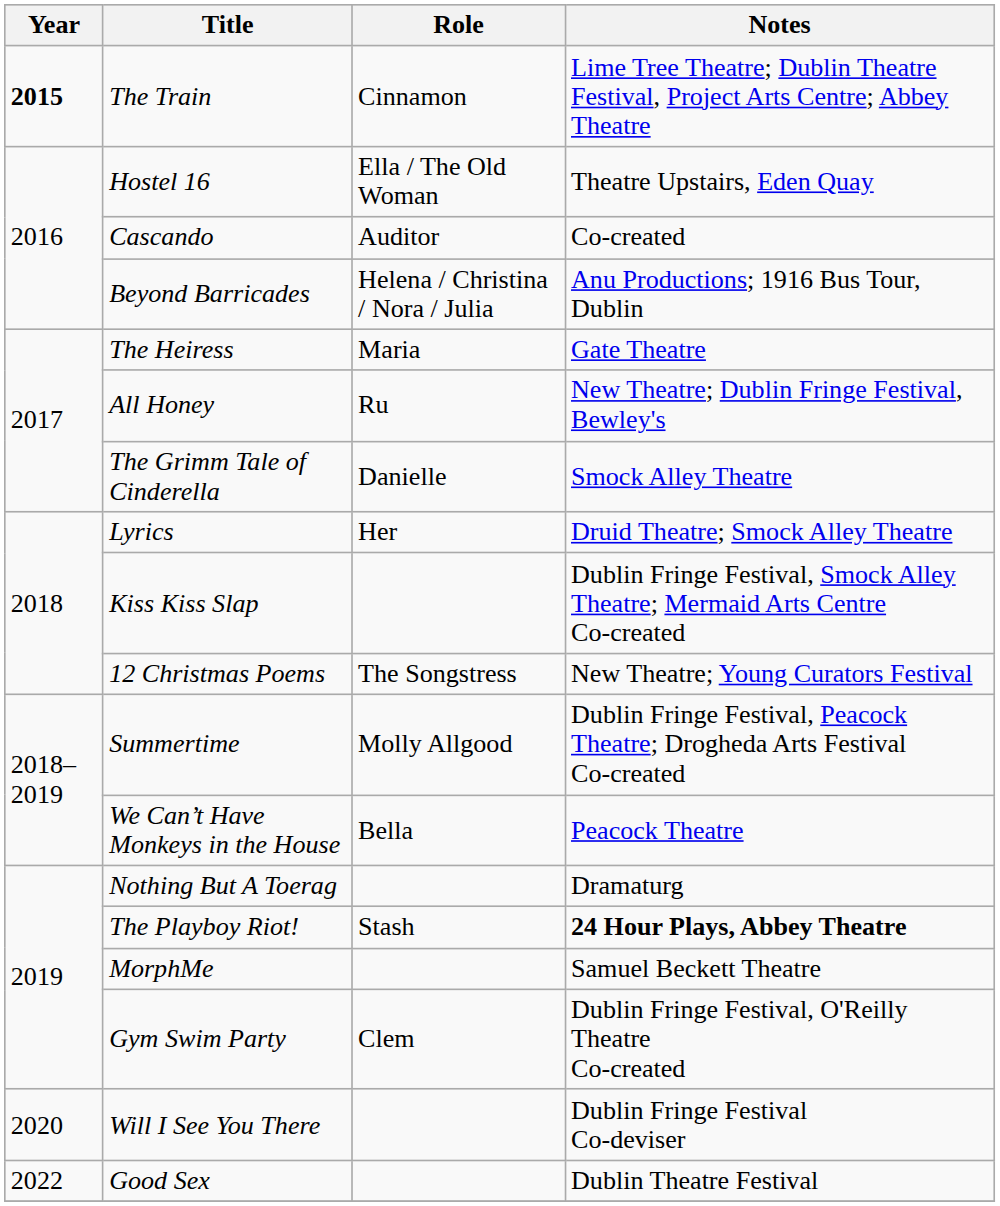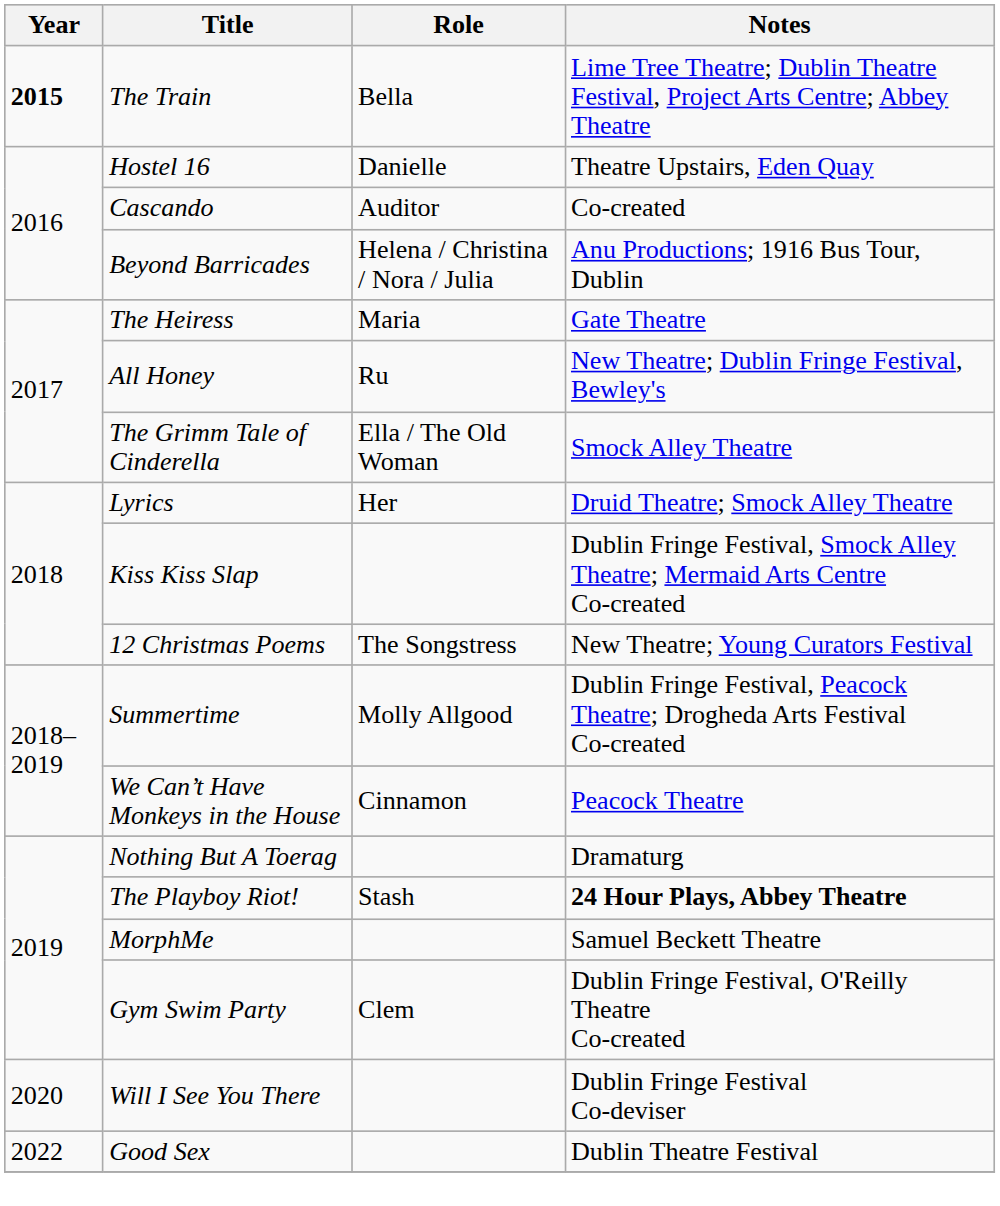 <table class="wikitable sortable">
 <tr>
 <th>Year</th>
 <th>Title</th>
 <th>Role</th>
 <th class="unsortable">Notes</th>
 </tr>
 <tr>
 <td><strong>2015</strong></td>
 <td><em>The Train</em></td>
-<td>Cinnamon</td>
+<td>Bella</td>
 <td><a href='#'>Lime Tree Theatre</a>; <a href='#'>Dublin Theatre Festival</a>, <a href='#'>Project Arts Centre</a>; <a href='#'>Abbey Theatre</a></td>
 </tr>
 <tr>
 <td rowspan="3">2016</td>
 <td><em>Hostel 16</em></td>
-<td>Ella / The Old Woman</td>
+<td>Danielle</td>
 <td>Theatre Upstairs, <a href='#'>Eden Quay</a></td>
 </tr>
 <tr>
 <td><em>Cascando</em></td>
 <td>Auditor</td>
 <td>Co-created</td>
 </tr>
 <tr>
 <td><em>Beyond Barricades</em></td>
 <td>Helena / Christina / Nora / Julia</td>
 <td><a href='#'>Anu Productions</a>; 1916 Bus Tour, Dublin</td>
 </tr>
 <tr>
 <td rowspan="3">2017</td>
 <td><em>The Heiress</em></td>
 <td>Maria</td>
 <td><a href='#'>Gate Theatre</a></td>
 </tr>
 <tr>
 <td><em>All Honey</em></td>
 <td>Ru</td>
 <td><a href='#'>New Theatre</a>; <a href='#'>Dublin Fringe Festival</a>, <a href='#'>Bewley's</a></td>
 </tr>
 <tr>
 <td><em>The Grimm Tale of Cinderella</em></td>
-<td>Danielle</td>
+<td>Ella / The Old Woman</td>
 <td><a href='#'>Smock Alley Theatre</a></td>
 </tr>
 <tr>
 <td rowspan="3">2018</td>
 <td><em>Lyrics</em></td>
 <td>Her</td>
 <td><a href='#'>Druid Theatre</a>; <a href='#'>Smock Alley Theatre</a></td>
 </tr>
 <tr>
 <td><em>Kiss Kiss Slap</em></td>
 <td></td>
 <td>Dublin Fringe Festival, <a href='#'>Smock Alley Theatre</a>; <a href='#'>Mermaid Arts Centre</a><br>Co-created</td>
 </tr>
 <tr>
 <td><em>12 Christmas Poems</em></td>
 <td>The Songstress</td>
 <td>New Theatre; <a href='#'>Young Curators Festival</a></td>
 </tr>
 <tr>
 <td rowspan="2">2018–2019</td>
 <td><em>Summertime</em></td>
 <td>Molly Allgood</td>
 <td>Dublin Fringe Festival, <a href='#'>Peacock Theatre</a>; Drogheda Arts Festival<br>Co-created</td>
 </tr>
 <tr>
 <td><em>We Can’t Have Monkeys in the House</em></td>
-<td>Bella</td>
+<td>Cinnamon</td>
 <td><a href='#'>Peacock Theatre</a></td>
 </tr>
 <tr>
 <td rowspan="4">2019</td>
 <td><em>Nothing But A Toerag</em></td>
 <td></td>
 <td>Dramaturg</td>
 </tr>
 <tr>
 <td><em>The Playboy Riot!</em></td>
 <td>Stash</td>
 <td><strong>24 Hour Plays, Abbey Theatre</strong></td>
 </tr>
 <tr>
 <td><em>MorphMe</em></td>
 <td></td>
 <td>Samuel Beckett Theatre</td>
 </tr>
 <tr>
 <td><em>Gym Swim Party</em></td>
 <td>Clem</td>
 <td>Dublin Fringe Festival, O'Reilly Theatre<br>Co-created</td>
 </tr>
 <tr>
 <td>2020</td>
 <td><em>Will I See You There</em></td>
 <td></td>
 <td>Dublin Fringe Festival<br>Co-deviser</td>
 </tr>
 <tr>
 <td>2022</td>
 <td><em>Good Sex</em></td>
 <td></td>
 <td>Dublin Theatre Festival</td>
 </tr>
 <tr>
 </tr>
 </table>
